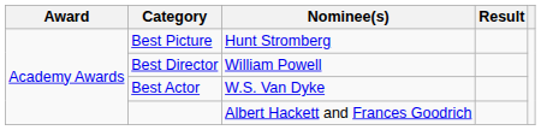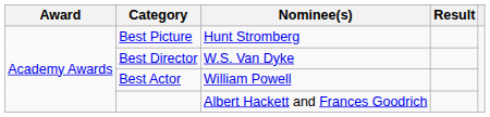 <table class="wikitable plainrowheaders"}>
 <tr>
 <th>Award</th>
 <th>Category</th>
 <th>Nominee(s)</th>
 <th>Result</th>
 <th></th>
 </tr>
 <tr>
 <td rowspan="4"><a href='#'>Academy Awards</a></td>
 <td><a href='#'>Best Picture</a></td>
 <td><a href='#'>Hunt Stromberg</a></td>
 <td></td>
 <td rowspan="4"></td>
 </tr>
 <tr>
 <td><a href='#'>Best Director</a></td>
-<td><a href='#'>William Powell</a></td>
+<td><a href='#'>W.S. Van Dyke</a></td>
 <td></td>
 </tr>
 <tr>
 <td><a href='#'>Best Actor</a></td>
-<td><a href='#'>W.S. Van Dyke</a></td>
+<td><a href='#'>William Powell</a></td>
 <td></td>
 </tr>
 <tr>
 <td></td>
 <td><a href='#'>Albert Hackett</a> and <a href='#'>Frances Goodrich</a></td>
 <td></td>
 </tr>
 </table>
